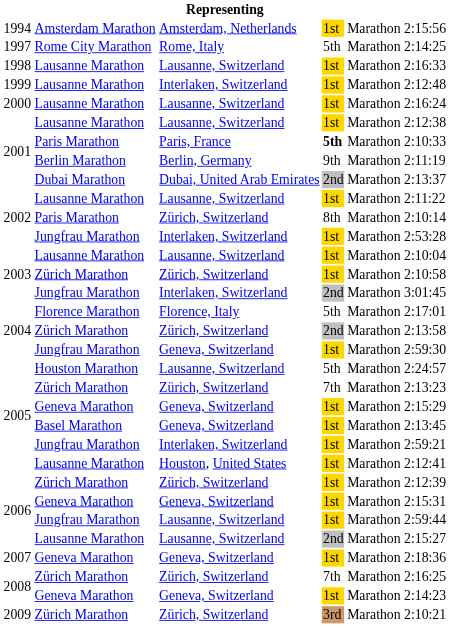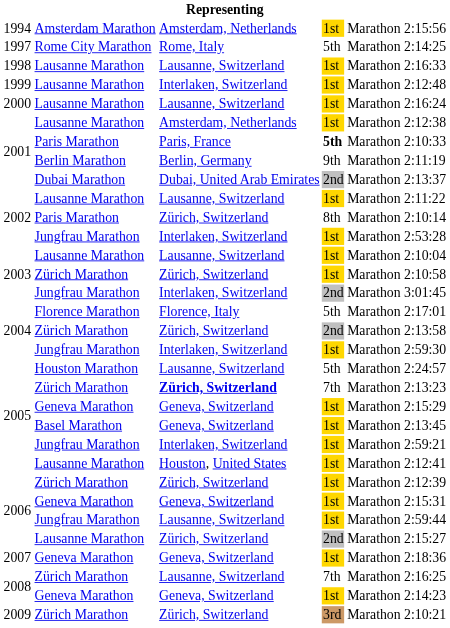 <table>
 <tr>
 <th colspan="6">Representing </th>
 </tr>
 <tr>
 <td>1994</td>
 <td><a href='#'>Amsterdam Marathon</a></td>
 <td><a href='#'>Amsterdam, Netherlands</a></td>
 <td bgcolor="gold">1st</td>
 <td>Marathon</td>
 <td>2:15:56</td>
 </tr>
 <tr>
 <td>1997</td>
 <td><a href='#'>Rome City Marathon</a></td>
 <td><a href='#'>Rome, Italy</a></td>
 <td>5th</td>
 <td>Marathon</td>
 <td>2:14:25</td>
 </tr>
 <tr>
 <td>1998</td>
 <td><a href='#'>Lausanne Marathon</a></td>
 <td><a href='#'>Lausanne, Switzerland</a></td>
 <td bgcolor="gold">1st</td>
 <td>Marathon</td>
 <td>2:16:33</td>
 </tr>
 <tr>
 <td>1999</td>
 <td><a href='#'>Lausanne Marathon</a></td>
 <td><a href='#'>Interlaken, Switzerland</a></td>
 <td bgcolor="gold">1st</td>
 <td>Marathon</td>
 <td>2:12:48</td>
 </tr>
 <tr>
 <td>2000</td>
 <td><a href='#'>Lausanne Marathon</a></td>
 <td><a href='#'>Lausanne, Switzerland</a></td>
 <td bgcolor="gold">1st</td>
 <td>Marathon</td>
 <td>2:16:24</td>
 </tr>
 <tr>
 <td rowspan=4>2001</td>
 <td><a href='#'>Lausanne Marathon</a></td>
-<td><a href='#'>Lausanne, Switzerland</a></td>
+<td><a href='#'>Amsterdam, Netherlands</a></td>
 <td bgcolor="gold">1st</td>
 <td>Marathon</td>
 <td>2:12:38</td>
 </tr>
 <tr>
 <td><a href='#'>Paris Marathon</a></td>
 <td><a href='#'>Paris, France</a></td>
 <td><strong>5th</strong></td>
 <td>Marathon</td>
 <td>2:10:33</td>
 </tr>
 <tr>
 <td><a href='#'>Berlin Marathon</a></td>
 <td><a href='#'>Berlin, Germany</a></td>
 <td>9th</td>
 <td>Marathon</td>
 <td>2:11:19</td>
 </tr>
 <tr>
 <td><a href='#'>Dubai Marathon</a></td>
 <td><a href='#'>Dubai, United Arab Emirates</a></td>
 <td bgcolor="silver">2nd</td>
 <td>Marathon</td>
 <td>2:13:37</td>
 </tr>
 <tr>
 <td rowspan=3>2002</td>
 <td><a href='#'>Lausanne Marathon</a></td>
 <td><a href='#'>Lausanne, Switzerland</a></td>
 <td bgcolor="gold">1st</td>
 <td>Marathon</td>
 <td>2:11:22</td>
 </tr>
 <tr>
 <td><a href='#'>Paris Marathon</a></td>
 <td><a href='#'>Zürich, Switzerland</a></td>
 <td>8th</td>
 <td>Marathon</td>
 <td>2:10:14</td>
 </tr>
 <tr>
 <td><a href='#'>Jungfrau Marathon</a></td>
 <td><a href='#'>Interlaken, Switzerland</a></td>
 <td bgcolor="gold">1st</td>
 <td>Marathon</td>
 <td>2:53:28</td>
 </tr>
 <tr>
 <td rowspan=3>2003</td>
 <td><a href='#'>Lausanne Marathon</a></td>
 <td><a href='#'>Lausanne, Switzerland</a></td>
 <td bgcolor="gold">1st</td>
 <td>Marathon</td>
 <td>2:10:04</td>
 </tr>
 <tr>
 <td><a href='#'>Zürich Marathon</a></td>
 <td><a href='#'>Zürich, Switzerland</a></td>
 <td bgcolor="gold">1st</td>
 <td>Marathon</td>
 <td>2:10:58</td>
 </tr>
 <tr>
 <td><a href='#'>Jungfrau Marathon</a></td>
 <td><a href='#'>Interlaken, Switzerland</a></td>
 <td bgcolor="silver">2nd</td>
 <td>Marathon</td>
 <td>3:01:45</td>
 </tr>
 <tr>
 <td rowspan=3>2004</td>
 <td><a href='#'>Florence Marathon</a></td>
 <td><a href='#'>Florence, Italy</a></td>
 <td>5th</td>
 <td>Marathon</td>
 <td>2:17:01</td>
 </tr>
 <tr>
 <td><a href='#'>Zürich Marathon</a></td>
 <td><a href='#'>Zürich, Switzerland</a></td>
 <td bgcolor="silver">2nd</td>
 <td>Marathon</td>
 <td>2:13:58</td>
 </tr>
 <tr>
 <td><a href='#'>Jungfrau Marathon</a></td>
-<td><a href='#'>Geneva, Switzerland</a></td>
+<td><a href='#'>Interlaken, Switzerland</a></td>
 <td bgcolor="gold">1st</td>
 <td>Marathon</td>
 <td>2:59:30</td>
 </tr>
 <tr>
 <td rowspan=6>2005</td>
 <td><a href='#'>Houston Marathon</a></td>
 <td><a href='#'>Lausanne, Switzerland</a></td>
 <td>5th</td>
 <td>Marathon</td>
 <td>2:24:57</td>
 </tr>
 <tr>
 <td><a href='#'>Zürich Marathon</a></td>
-<td><a href='#'>Zürich, Switzerland</a></td>
+<td><strong><a href='#'>Zürich, Switzerland</a></strong></td>
 <td>7th</td>
 <td>Marathon</td>
 <td>2:13:23</td>
 </tr>
 <tr>
 <td><a href='#'>Geneva Marathon</a></td>
 <td><a href='#'>Geneva, Switzerland</a></td>
 <td bgcolor="gold">1st</td>
 <td>Marathon</td>
 <td>2:15:29</td>
 </tr>
 <tr>
 <td><a href='#'>Basel Marathon</a></td>
 <td><a href='#'>Geneva, Switzerland</a></td>
 <td bgcolor="gold">1st</td>
 <td>Marathon</td>
 <td>2:13:45</td>
 </tr>
 <tr>
 <td><a href='#'>Jungfrau Marathon</a></td>
 <td><a href='#'>Interlaken, Switzerland</a></td>
 <td bgcolor="gold">1st</td>
 <td>Marathon</td>
 <td>2:59:21</td>
 </tr>
 <tr>
 <td><a href='#'>Lausanne Marathon</a></td>
 <td><a href='#'>Houston</a>, <a href='#'>United States</a></td>
 <td bgcolor="gold">1st</td>
 <td>Marathon</td>
 <td>2:12:41</td>
 </tr>
 <tr>
 <td rowspan=4>2006</td>
 <td><a href='#'>Zürich Marathon</a></td>
 <td><a href='#'>Zürich, Switzerland</a></td>
 <td bgcolor="gold">1st</td>
 <td>Marathon</td>
 <td>2:12:39</td>
 </tr>
 <tr>
 <td><a href='#'>Geneva Marathon</a></td>
 <td><a href='#'>Geneva, Switzerland</a></td>
 <td bgcolor="gold">1st</td>
 <td>Marathon</td>
 <td>2:15:31</td>
 </tr>
 <tr>
 <td><a href='#'>Jungfrau Marathon</a></td>
 <td><a href='#'>Lausanne, Switzerland</a></td>
 <td bgcolor="gold">1st</td>
 <td>Marathon</td>
 <td>2:59:44</td>
 </tr>
 <tr>
 <td><a href='#'>Lausanne Marathon</a></td>
-<td><a href='#'>Lausanne, Switzerland</a></td>
+<td><a href='#'>Zürich, Switzerland</a></td>
 <td bgcolor="silver">2nd</td>
 <td>Marathon</td>
 <td>2:15:27</td>
 </tr>
 <tr>
 <td>2007</td>
 <td><a href='#'>Geneva Marathon</a></td>
 <td><a href='#'>Geneva, Switzerland</a></td>
 <td bgcolor="gold">1st</td>
 <td>Marathon</td>
 <td>2:18:36</td>
 </tr>
 <tr>
 <td rowspan=2>2008</td>
 <td><a href='#'>Zürich Marathon</a></td>
-<td><a href='#'>Zürich, Switzerland</a></td>
+<td><a href='#'>Lausanne, Switzerland</a></td>
 <td>7th</td>
 <td>Marathon</td>
 <td>2:16:25</td>
 </tr>
 <tr>
 <td><a href='#'>Geneva Marathon</a></td>
 <td><a href='#'>Geneva, Switzerland</a></td>
 <td bgcolor="gold">1st</td>
 <td>Marathon</td>
 <td>2:14:23</td>
 </tr>
 <tr>
 <td>2009</td>
 <td><a href='#'>Zürich Marathon</a></td>
 <td><a href='#'>Zürich, Switzerland</a></td>
 <td bgcolor="cc9966">3rd</td>
 <td>Marathon</td>
 <td>2:10:21</td>
 </tr>
 </table>
